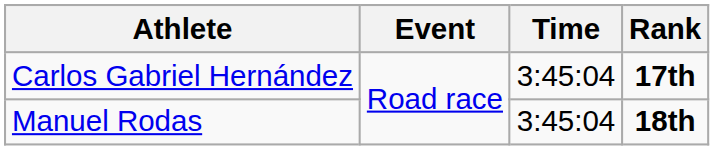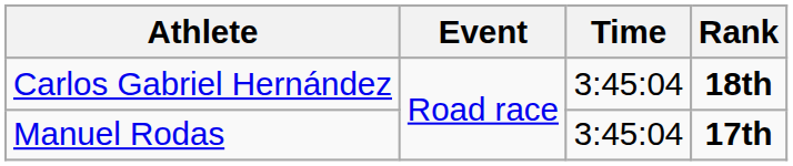 <table class="wikitable" style="font-size:90%">
 <tr>
 <th>Athlete</th>
 <th>Event</th>
 <th>Time</th>
 <th>Rank</th>
 </tr>
 <tr>
 <td><a href='#'>Carlos Gabriel Hernández</a></td>
 <td align=center rowspan=2><a href='#'>Road race</a></td>
 <td align=center>3:45:04</td>
-<td align=center><strong>17th</strong></td>
+<td align=center><strong>18th</strong></td>
 </tr>
 <tr>
 <td><a href='#'>Manuel Rodas</a></td>
 <td align=center>3:45:04</td>
-<td align=center><strong>18th</strong></td>
+<td align=center><strong>17th</strong></td>
 </tr>
 </table>
